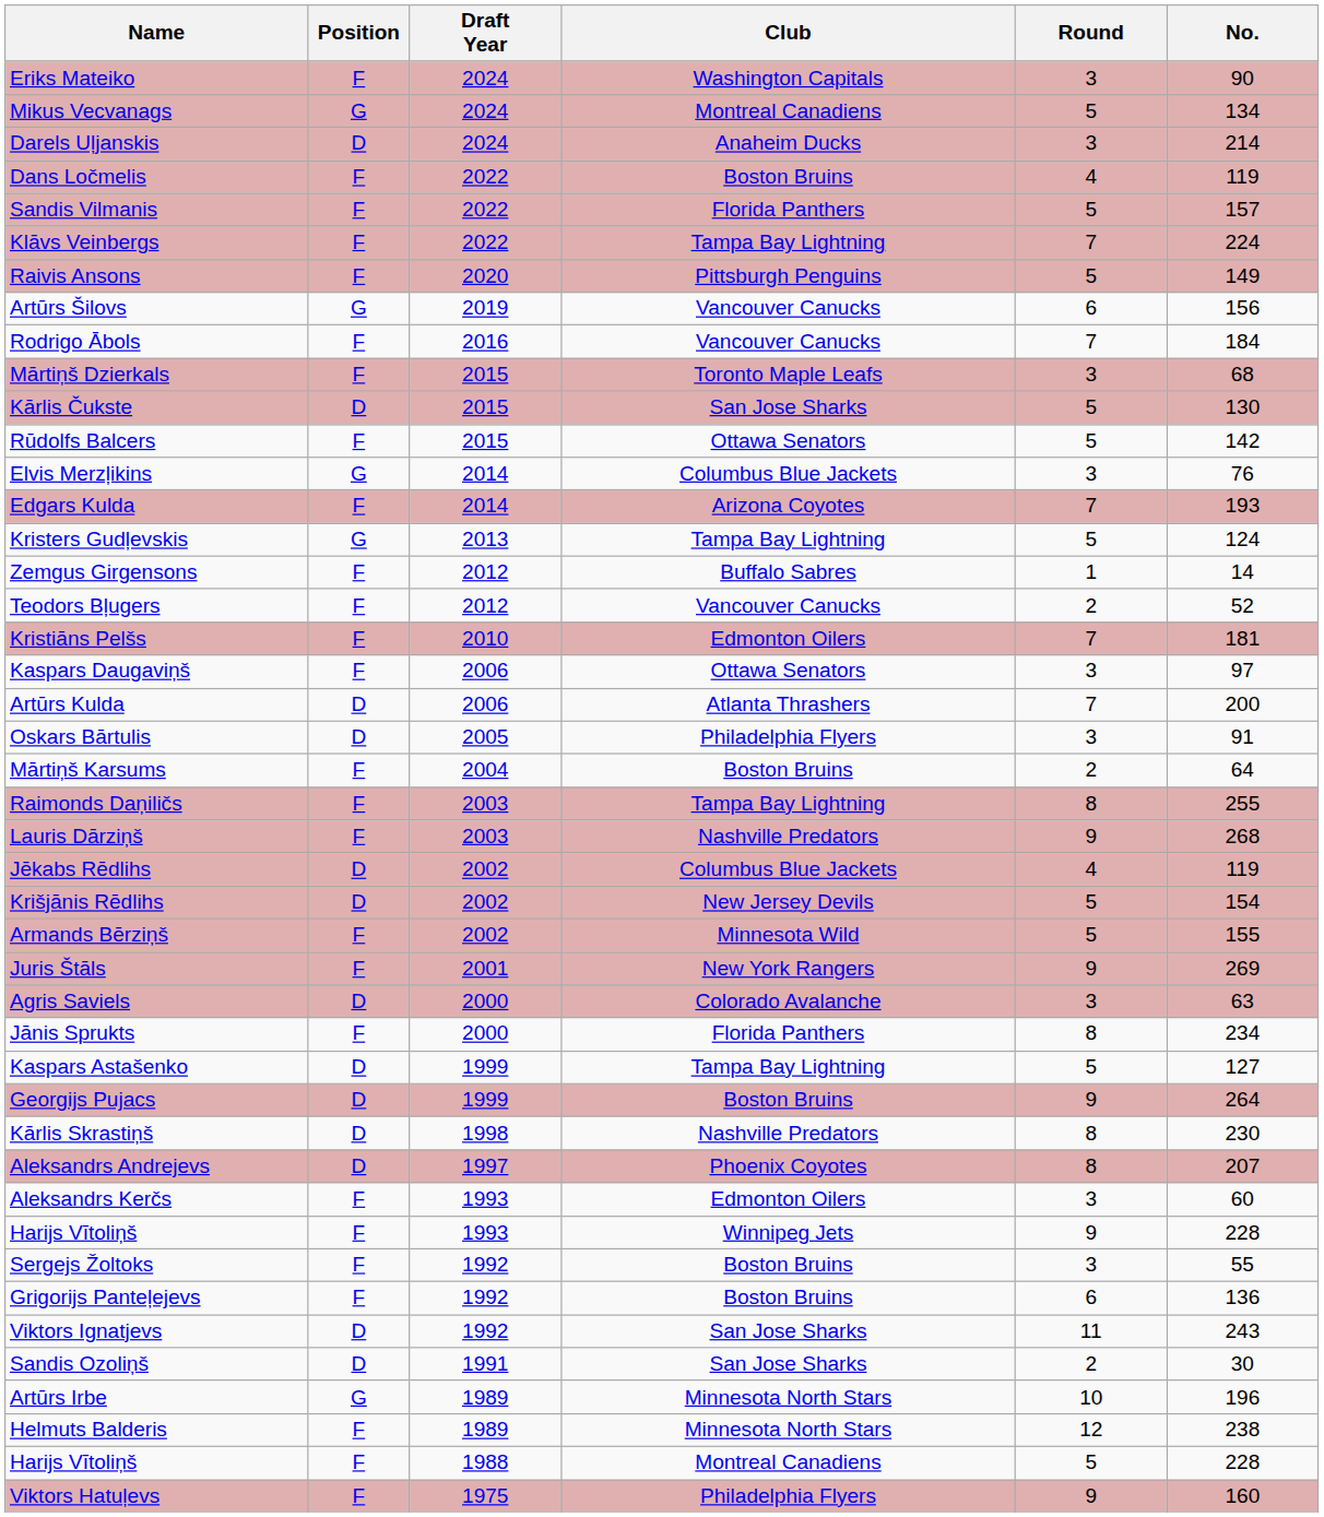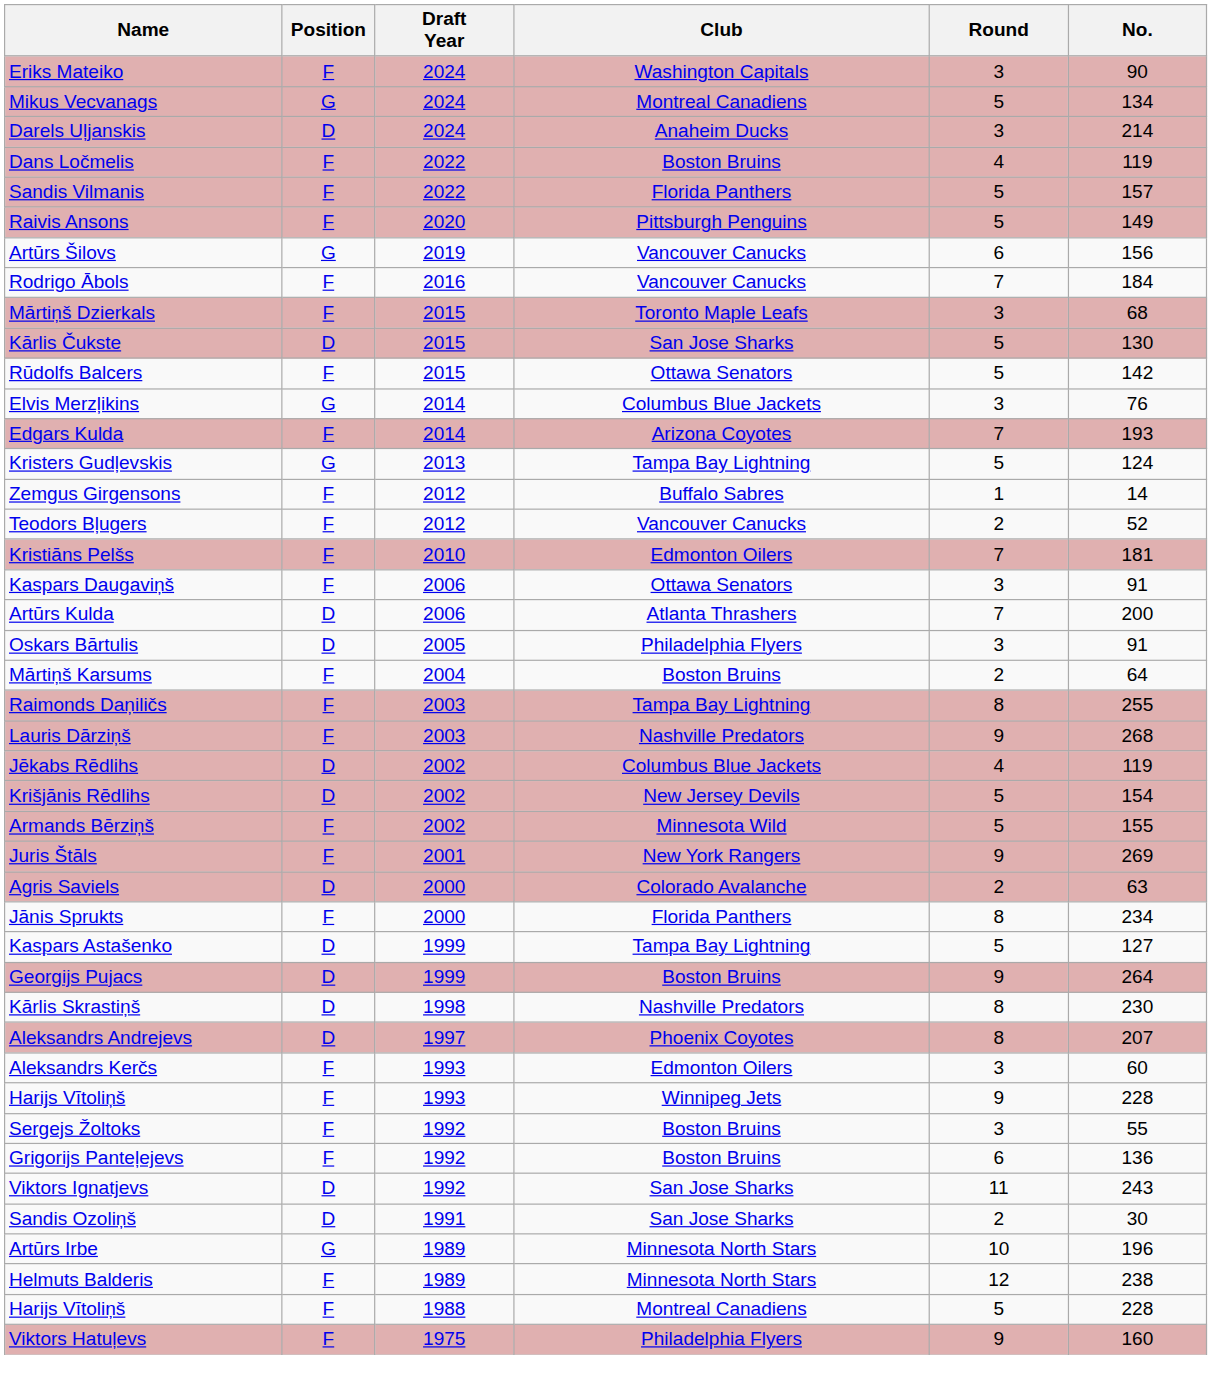 <table class="wikitable sortable" width="80%">
 <tr>
 <th bgcolor="#e0e0e0" width="20%">Name</th>
 <th bgcolor="#e0e0e0" width="5%">Position</th>
 <th bgcolor="#e0e0e0" width="10%">Draft<br>Year</th>
 <th bgcolor="#e0e0e0" width="30%">Club</th>
 <th bgcolor="#e0e0e0" width="10%">Round</th>
 <th bgcolor="#e0e0e0" width="10%">No.</th>
 </tr>
 <tr align="center" bgcolor="#E0B0B0">
 <td align="left"><a href='#'>Eriks Mateiko</a></td>
 <td><a href='#'>F</a></td>
 <td><a href='#'>2024</a></td>
 <td><a href='#'>Washington Capitals</a></td>
 <td>3</td>
 <td>90</td>
 </tr>
 <tr align="center" bgcolor="#E0B0B0">
 <td align="left"><a href='#'>Mikus Vecvanags</a></td>
 <td><a href='#'>G</a></td>
 <td><a href='#'>2024</a></td>
 <td><a href='#'>Montreal Canadiens</a></td>
 <td>5</td>
 <td>134</td>
 </tr>
 <tr align="center" bgcolor="#E0B0B0">
 <td align="left"><a href='#'>Darels Uļjanskis</a></td>
 <td><a href='#'>D</a></td>
 <td><a href='#'>2024</a></td>
 <td><a href='#'>Anaheim Ducks</a></td>
 <td>3</td>
 <td>214</td>
 </tr>
 <tr align="center" bgcolor="#E0B0B0">
 <td align="left"><a href='#'>Dans Ločmelis</a></td>
 <td><a href='#'>F</a></td>
 <td><a href='#'>2022</a></td>
 <td><a href='#'>Boston Bruins</a></td>
 <td>4</td>
 <td>119</td>
 </tr>
 <tr align="center" bgcolor="#E0B0B0">
 <td align="left"><a href='#'>Sandis Vilmanis</a></td>
 <td><a href='#'>F</a></td>
 <td><a href='#'>2022</a></td>
 <td><a href='#'>Florida Panthers</a></td>
 <td>5</td>
 <td>157</td>
-</tr>
-<tr align="center" bgcolor="#E0B0B0">
-<td align="left"><a href='#'>Klāvs Veinbergs</a></td>
-<td><a href='#'>F</a></td>
-<td><a href='#'>2022</a></td>
-<td><a href='#'>Tampa Bay Lightning</a></td>
-<td>7</td>
-<td>224</td>
 </tr>
 <tr align="center" bgcolor="#E0B0B0">
 <td align="left"><a href='#'>Raivis Ansons</a></td>
 <td><a href='#'>F</a></td>
 <td><a href='#'>2020</a></td>
 <td><a href='#'>Pittsburgh Penguins</a></td>
 <td>5</td>
 <td>149</td>
 </tr>
 <tr align="center">
 <td align="left"><a href='#'>Artūrs Šilovs</a></td>
 <td><a href='#'>G</a></td>
 <td><a href='#'>2019</a></td>
 <td><a href='#'>Vancouver Canucks</a></td>
 <td>6</td>
 <td>156</td>
 </tr>
 <tr align="center">
 <td align="left"><a href='#'>Rodrigo Ābols</a></td>
 <td><a href='#'>F</a></td>
 <td><a href='#'>2016</a></td>
 <td><a href='#'>Vancouver Canucks</a></td>
 <td>7</td>
 <td>184</td>
 </tr>
 <tr align="center" bgcolor="#E0B0B0">
 <td align="left"><a href='#'>Mārtiņš Dzierkals</a></td>
 <td><a href='#'>F</a></td>
 <td><a href='#'>2015</a></td>
 <td><a href='#'>Toronto Maple Leafs</a></td>
 <td>3</td>
 <td>68</td>
 </tr>
 <tr align="center" bgcolor="#E0B0B0">
 <td align="left"><a href='#'>Kārlis Čukste</a></td>
 <td><a href='#'>D</a></td>
 <td><a href='#'>2015</a></td>
 <td><a href='#'>San Jose Sharks</a></td>
 <td>5</td>
 <td>130</td>
 </tr>
 <tr align="center">
 <td align="left"><a href='#'>Rūdolfs Balcers</a></td>
 <td><a href='#'>F</a></td>
 <td><a href='#'>2015</a></td>
 <td><a href='#'>Ottawa Senators</a></td>
 <td>5</td>
 <td>142</td>
 </tr>
 <tr align="center">
 <td align="left"><a href='#'>Elvis Merzļikins</a></td>
 <td><a href='#'>G</a></td>
 <td><a href='#'>2014</a></td>
 <td><a href='#'>Columbus Blue Jackets</a></td>
 <td>3</td>
 <td>76</td>
 </tr>
 <tr align="center" bgcolor="#E0B0B0">
 <td align="left"><a href='#'>Edgars Kulda</a></td>
 <td><a href='#'>F</a></td>
 <td><a href='#'>2014</a></td>
 <td><a href='#'>Arizona Coyotes</a></td>
 <td>7</td>
 <td>193</td>
 </tr>
 <tr align="center">
 <td align="left"><a href='#'>Kristers Gudļevskis</a></td>
 <td><a href='#'>G</a></td>
 <td><a href='#'>2013</a></td>
 <td><a href='#'>Tampa Bay Lightning</a></td>
 <td>5</td>
 <td>124</td>
 </tr>
 <tr align="center">
 <td align="left"><a href='#'>Zemgus Girgensons</a></td>
 <td><a href='#'>F</a></td>
 <td><a href='#'>2012</a></td>
 <td><a href='#'>Buffalo Sabres</a></td>
 <td>1</td>
 <td>14</td>
 </tr>
 <tr align="center">
 <td align="left"><a href='#'>Teodors Bļugers</a></td>
 <td><a href='#'>F</a></td>
 <td><a href='#'>2012</a></td>
 <td><a href='#'>Vancouver Canucks</a></td>
 <td>2</td>
 <td>52</td>
 </tr>
 <tr align="center" bgcolor="#E0B0B0">
 <td align="left"><a href='#'>Kristiāns Pelšs</a></td>
 <td><a href='#'>F</a></td>
 <td><a href='#'>2010</a></td>
 <td><a href='#'>Edmonton Oilers</a></td>
 <td>7</td>
 <td>181</td>
 </tr>
 <tr align="center">
 <td align="left"><a href='#'>Kaspars Daugaviņš</a></td>
 <td><a href='#'>F</a></td>
 <td><a href='#'>2006</a></td>
 <td><a href='#'>Ottawa Senators</a></td>
 <td>3</td>
-<td>97</td>
+<td>91</td>
 </tr>
 <tr align="center">
 <td align="left"><a href='#'>Artūrs Kulda</a></td>
 <td><a href='#'>D</a></td>
 <td><a href='#'>2006</a></td>
 <td><a href='#'>Atlanta Thrashers</a></td>
 <td>7</td>
 <td>200</td>
 </tr>
 <tr align="center">
 <td align="left"><a href='#'>Oskars Bārtulis</a></td>
 <td><a href='#'>D</a></td>
 <td><a href='#'>2005</a></td>
 <td><a href='#'>Philadelphia Flyers</a></td>
 <td>3</td>
 <td>91</td>
 </tr>
 <tr align="center">
 <td align="left"><a href='#'>Mārtiņš Karsums</a></td>
 <td><a href='#'>F</a></td>
 <td><a href='#'>2004</a></td>
 <td><a href='#'>Boston Bruins</a></td>
 <td>2</td>
 <td>64</td>
 </tr>
 <tr align="center" bgcolor="#E0B0B0">
 <td align="left"><a href='#'>Raimonds Daņiličs</a></td>
 <td><a href='#'>F</a></td>
 <td><a href='#'>2003</a></td>
 <td><a href='#'>Tampa Bay Lightning</a></td>
 <td>8</td>
 <td>255</td>
 </tr>
 <tr align="center" bgcolor="#E0B0B0">
 <td align="left"><a href='#'>Lauris Dārziņš</a></td>
 <td><a href='#'>F</a></td>
 <td><a href='#'>2003</a></td>
 <td><a href='#'>Nashville Predators</a></td>
 <td>9</td>
 <td>268</td>
 </tr>
 <tr align="center" bgcolor="#E0B0B0">
 <td align="left"><a href='#'>Jēkabs Rēdlihs</a></td>
 <td><a href='#'>D</a></td>
 <td><a href='#'>2002</a></td>
 <td><a href='#'>Columbus Blue Jackets</a></td>
 <td>4</td>
 <td>119</td>
 </tr>
 <tr align="center" bgcolor="#E0B0B0">
 <td align="left"><a href='#'>Krišjānis Rēdlihs</a></td>
 <td><a href='#'>D</a></td>
 <td><a href='#'>2002</a></td>
 <td><a href='#'>New Jersey Devils</a></td>
 <td>5</td>
 <td>154</td>
 </tr>
 <tr align="center" bgcolor="#E0B0B0">
 <td align="left"><a href='#'>Armands Bērziņš</a></td>
 <td><a href='#'>F</a></td>
 <td><a href='#'>2002</a></td>
 <td><a href='#'>Minnesota Wild</a></td>
 <td>5</td>
 <td>155</td>
 </tr>
 <tr align="center" bgcolor="#E0B0B0">
 <td align="left"><a href='#'>Juris Štāls</a></td>
 <td><a href='#'>F</a></td>
 <td><a href='#'>2001</a></td>
 <td><a href='#'>New York Rangers</a></td>
 <td>9</td>
 <td>269</td>
 </tr>
 <tr align="center" bgcolor="#E0B0B0">
 <td align="left"><a href='#'>Agris Saviels</a></td>
 <td><a href='#'>D</a></td>
 <td><a href='#'>2000</a></td>
 <td><a href='#'>Colorado Avalanche</a></td>
-<td>3</td>
+<td>2</td>
 <td>63</td>
 </tr>
 <tr align="center">
 <td align="left"><a href='#'>Jānis Sprukts</a></td>
 <td><a href='#'>F</a></td>
 <td><a href='#'>2000</a></td>
 <td><a href='#'>Florida Panthers</a></td>
 <td>8</td>
 <td>234</td>
 </tr>
 <tr align="center">
 <td align="left"><a href='#'>Kaspars Astašenko</a></td>
 <td><a href='#'>D</a></td>
 <td><a href='#'>1999</a></td>
 <td><a href='#'>Tampa Bay Lightning</a></td>
 <td>5</td>
 <td>127</td>
 </tr>
 <tr align="center" bgcolor="#E0B0B0">
 <td align="left"><a href='#'>Georgijs Pujacs</a></td>
 <td><a href='#'>D</a></td>
 <td><a href='#'>1999</a></td>
 <td><a href='#'>Boston Bruins</a></td>
 <td>9</td>
 <td>264</td>
 </tr>
 <tr align="center">
 <td align="left"><a href='#'>Kārlis Skrastiņš</a></td>
 <td><a href='#'>D</a></td>
 <td><a href='#'>1998</a></td>
 <td><a href='#'>Nashville Predators</a></td>
 <td>8</td>
 <td>230</td>
 </tr>
 <tr align="center" bgcolor="#E0B0B0">
 <td align="left"><a href='#'>Aleksandrs Andrejevs</a></td>
 <td><a href='#'>D</a></td>
 <td><a href='#'>1997</a></td>
 <td><a href='#'>Phoenix Coyotes</a></td>
 <td>8</td>
 <td>207</td>
 </tr>
 <tr align="center">
 <td align="left"><a href='#'>Aleksandrs Kerčs</a></td>
 <td><a href='#'>F</a></td>
 <td><a href='#'>1993</a></td>
 <td><a href='#'>Edmonton Oilers</a></td>
 <td>3</td>
 <td>60</td>
 </tr>
 <tr align="center">
 <td align="left"><a href='#'>Harijs Vītoliņš</a></td>
 <td><a href='#'>F</a></td>
 <td><a href='#'>1993</a></td>
 <td><a href='#'>Winnipeg Jets</a></td>
 <td>9</td>
 <td>228</td>
 </tr>
 <tr align="center">
 <td align="left"><a href='#'>Sergejs Žoltoks</a></td>
 <td><a href='#'>F</a></td>
 <td><a href='#'>1992</a></td>
 <td><a href='#'>Boston Bruins</a></td>
 <td>3</td>
 <td>55</td>
 </tr>
 <tr align="center">
 <td align="left"><a href='#'>Grigorijs Panteļejevs</a></td>
 <td><a href='#'>F</a></td>
 <td><a href='#'>1992</a></td>
 <td><a href='#'>Boston Bruins</a></td>
 <td>6</td>
 <td>136</td>
 </tr>
 <tr align="center">
 <td align="left"><a href='#'>Viktors Ignatjevs</a></td>
 <td><a href='#'>D</a></td>
 <td><a href='#'>1992</a></td>
 <td><a href='#'>San Jose Sharks</a></td>
 <td>11</td>
 <td>243</td>
 </tr>
 <tr align="center">
 <td align="left"><a href='#'>Sandis Ozoliņš</a></td>
 <td><a href='#'>D</a></td>
 <td><a href='#'>1991</a></td>
 <td><a href='#'>San Jose Sharks</a></td>
 <td>2</td>
 <td>30</td>
 </tr>
 <tr align="center">
 <td align="left"><a href='#'>Artūrs Irbe</a></td>
 <td><a href='#'>G</a></td>
 <td><a href='#'>1989</a></td>
 <td><a href='#'>Minnesota North Stars</a></td>
 <td>10</td>
 <td>196</td>
 </tr>
 <tr align="center">
 <td align="left"><a href='#'>Helmuts Balderis</a></td>
 <td><a href='#'>F</a></td>
 <td><a href='#'>1989</a></td>
 <td><a href='#'>Minnesota North Stars</a></td>
 <td>12</td>
 <td>238</td>
 </tr>
 <tr align="center">
 <td align="left"><a href='#'>Harijs Vītoliņš</a></td>
 <td><a href='#'>F</a></td>
 <td><a href='#'>1988</a></td>
 <td><a href='#'>Montreal Canadiens</a></td>
 <td>5</td>
 <td>228</td>
 </tr>
 <tr align="center" bgcolor="#E0B0B0">
 <td align="left"><a href='#'>Viktors Hatuļevs</a></td>
 <td><a href='#'>F</a></td>
 <td><a href='#'>1975</a></td>
 <td><a href='#'>Philadelphia Flyers</a></td>
 <td>9</td>
 <td>160</td>
 </tr>
 </table>
